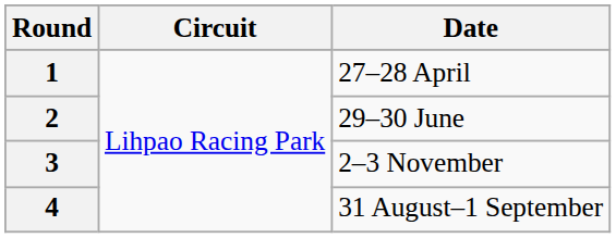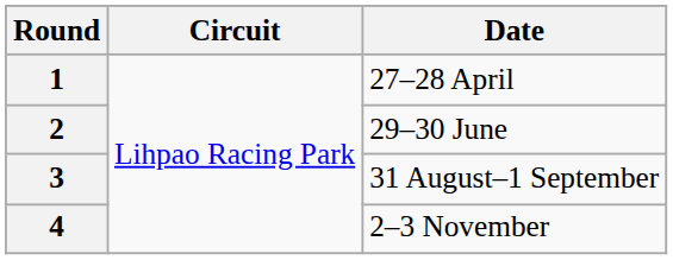 <table class="wikitable" style="font-size:85%">
 <tr>
 <th>Round</th>
 <th>Circuit</th>
 <th>Date</th>
 </tr>
 <tr>
 <th>1</th>
 <td rowspan="4"> <a href='#'>Lihpao Racing Park</a></td>
 <td>27–28 April</td>
 </tr>
 <tr>
 <th>2</th>
 <td>29–30 June</td>
 </tr>
 <tr>
 <th>3</th>
-<td>2–3 November</td>
+<td>31 August–1 September</td>
 </tr>
 <tr>
 <th>4</th>
-<td>31 August–1 September</td>
+<td>2–3 November</td>
 </tr>
 </table>
